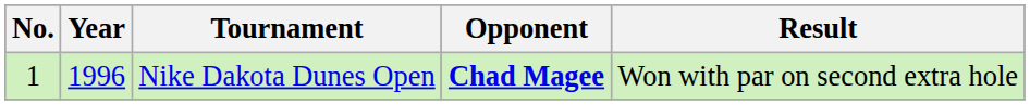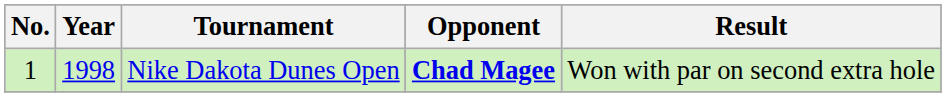 <table class="wikitable" style="font-size:95%;">
 <tr>
 <th>No.</th>
 <th>Year</th>
 <th>Tournament</th>
 <th>Opponent</th>
 <th>Result</th>
 </tr>
 <tr style="background:#D0F0C0;">
 <td align=center>1</td>
-<td><a href='#'>1996</a></td>
+<td><a href='#'>1998</a></td>
 <td><a href='#'>Nike Dakota Dunes Open</a></td>
 <td><strong> <a href='#'>Chad Magee</a></strong></td>
 <td>Won with par on second extra hole</td>
 </tr>
 </table>
